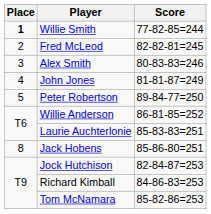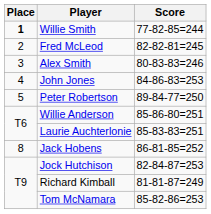 <table class=wikitable>
 <tr>
 <th>Place</th>
 <th>Player</th>
 <th>Score</th>
 </tr>
 <tr>
 <td align=center><strong>1</strong></td>
 <td> <a href='#'>Willie Smith</a></td>
 <td>77-82-85=244</td>
 </tr>
 <tr>
 <td align=center>2</td>
 <td> <a href='#'>Fred McLeod</a></td>
 <td>82-82-81=245</td>
 </tr>
 <tr>
 <td align=center>3</td>
 <td> <a href='#'>Alex Smith</a></td>
 <td>80-83-83=246</td>
 </tr>
 <tr>
 <td align=center>4</td>
 <td> <a href='#'>John Jones</a></td>
-<td>81-81-87=249</td>
+<td>84-86-83=253</td>
 </tr>
 <tr>
 <td align=center>5</td>
 <td> <a href='#'>Peter Robertson</a></td>
 <td>89-84-77=250</td>
 </tr>
 <tr>
 <td rowspan=2 align=center>T6</td>
 <td> <a href='#'>Willie Anderson</a></td>
-<td>86-81-85=252</td>
+<td>85-86-80=251</td>
 </tr>
 <tr>
 <td> <a href='#'>Laurie Auchterlonie</a></td>
 <td>85-83-83=251</td>
 </tr>
 <tr>
 <td align=center>8</td>
 <td> <a href='#'>Jack Hobens</a></td>
-<td>85-86-80=251</td>
+<td>86-81-85=252</td>
 </tr>
 <tr>
 <td rowspan=3 align=center>T9</td>
 <td> <a href='#'>Jock Hutchison</a></td>
 <td>82-84-87=253</td>
 </tr>
 <tr>
 <td> Richard Kimball</td>
-<td>84-86-83=253</td>
+<td>81-81-87=249</td>
 </tr>
 <tr>
 <td> <a href='#'>Tom McNamara</a></td>
 <td>85-82-86=253</td>
 </tr>
 </table>
